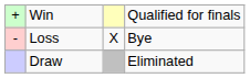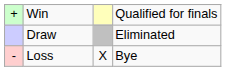 <table class=wikitable style=font-size:77.5%>
 <tr>
 <td style="background:#CCFFCC; width:1em" align=center>+</td>
 <td style=width:5em>Win</td>
 <td style="background:#FFFFBB; width:1em"></td>
 <td>Qualified for finals</td>
 </tr>
 <tr>
+<td style="background:#CCCCFF; width:1em"></td>
+<td style=width:5em>Draw</td>
+<td style="background:#C0C0C0; width:1em"></td>
+<td>Eliminated</td>
+</tr>
+<tr>
 <td style="background:#FFCFCF; width:1em" align=center>-</td>
 <td style=width:5em>Loss</td>
 <td align=center>X</td>
 <td>Bye</td>
 </tr>
-<tr>
-<td style="background:#CCCCFF; width:1em"></td>
-<td style=width:5em>Draw</td>
-<td style="background:#C0C0C0; width:1em"></td>
-<td>Eliminated</td>
-</tr>
 </table>
